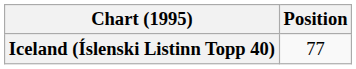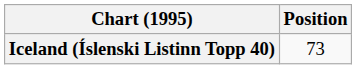 <table class="wikitable plainrowheaders" style="text-align:center">
 <tr>
 <th>Chart (1995)</th>
 <th>Position</th>
 </tr>
 <tr>
 <th scope="row">Iceland (Íslenski Listinn Topp 40)</th>
-<td>77</td>
+<td>73</td>
 </tr>
 </table>
